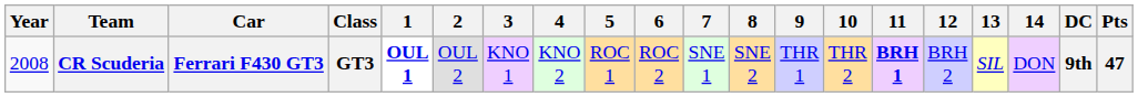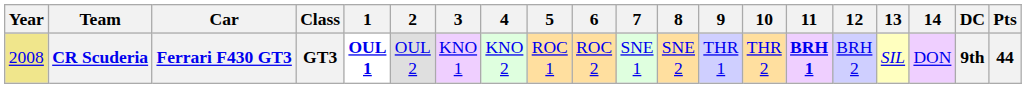 <table class="wikitable" style="text-align:center; font-size:85%">
 <tr>
 <th>Year</th>
 <th>Team</th>
 <th>Car</th>
 <th>Class</th>
 <th>1</th>
 <th>2</th>
 <th>3</th>
 <th>4</th>
 <th>5</th>
 <th>6</th>
 <th>7</th>
 <th>8</th>
 <th>9</th>
 <th>10</th>
 <th>11</th>
 <th>12</th>
 <th>13</th>
 <th>14</th>
 <th>DC</th>
 <th>Pts</th>
 </tr>
 <tr>
-<td><a href='#'>2008</a></td>
+<td style="background: khaki;"><a href='#'>2008</a></td>
 <th><a href='#'>CR Scuderia</a></th>
 <th><a href='#'>Ferrari F430 GT3</a></th>
 <th><span>GT3</span></th>
 <td style="background:#FFFFFF;"><strong><a href='#'>OUL<br>1</a></strong><br></td>
 <td style="background:#DFDFDF;"><a href='#'>OUL<br>2</a><br></td>
 <td style="background:#EFCFFF;"><a href='#'>KNO<br>1</a><br></td>
 <td style="background:#DFFFDF;"><a href='#'>KNO<br>2</a><br></td>
 <td style="background:#FFDF9F;"><a href='#'>ROC<br>1</a><br></td>
 <td style="background:#FFDF9F;"><a href='#'>ROC<br>2</a><br></td>
 <td style="background:#DFFFDF;"><a href='#'>SNE<br>1</a><br></td>
 <td style="background:#FFDF9F;"><a href='#'>SNE<br>2</a><br></td>
 <td style="background:#CFCFFF;"><a href='#'>THR<br>1</a><br></td>
 <td style="background:#FFDF9F;"><a href='#'>THR<br>2</a><br></td>
 <td style="background:#EFCFFF;"><strong><a href='#'>BRH<br>1</a><br></strong></td>
 <td style="background:#CFCFFF;"><a href='#'>BRH<br>2</a><br></td>
 <td style="background:#FFFFBF;"><em><a href='#'>SIL</a></em><br></td>
 <td style="background:#EFCFFF;"><a href='#'>DON</a><br></td>
 <th>9th</th>
-<th>47</th>
+<th>44</th>
 </tr>
 </table>
